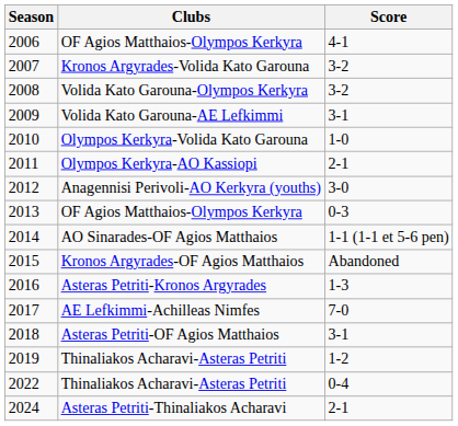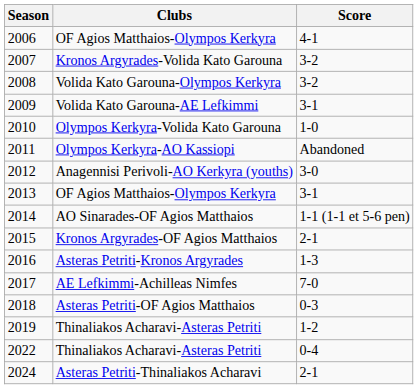 <table class="wikitable">
 <tr>
 <th><strong>Season</strong></th>
 <th><strong>Clubs</strong></th>
 <th>Score</th>
 </tr>
 <tr>
 <td>2006</td>
 <td>OF Agios Matthaios-<a href='#'>Olympos Kerkyra</a></td>
 <td>4-1</td>
 </tr>
 <tr>
 <td>2007</td>
 <td><a href='#'>Kronos Argyrades</a>-Volida Kato Garouna</td>
 <td>3-2</td>
 </tr>
 <tr>
 <td>2008</td>
 <td>Volida Kato Garouna-<a href='#'>Olympos Kerkyra</a></td>
 <td>3-2</td>
 </tr>
 <tr>
 <td>2009</td>
 <td>Volida Kato Garouna-<a href='#'>AE Lefkimmi</a></td>
 <td>3-1</td>
 </tr>
 <tr>
 <td>2010</td>
 <td><a href='#'>Olympos Kerkyra</a>-Volida Kato Garouna</td>
 <td>1-0</td>
 </tr>
 <tr>
 <td>2011</td>
 <td><a href='#'>Olympos Kerkyra</a>-<a href='#'>AO Kassiopi</a></td>
-<td>2-1</td>
+<td>Abandoned</td>
 </tr>
 <tr>
 <td>2012</td>
 <td>Anagennisi Perivoli-<a href='#'>AO Kerkyra (youths)</a></td>
 <td>3-0</td>
 </tr>
 <tr>
 <td>2013</td>
 <td>OF Agios Matthaios-<a href='#'>Olympos Kerkyra</a></td>
-<td>0-3</td>
+<td>3-1</td>
 </tr>
 <tr>
 <td>2014</td>
 <td>AO Sinarades-OF Agios Matthaios</td>
 <td>1-1 (1-1 et 5-6 pen)</td>
 </tr>
 <tr>
 <td>2015</td>
 <td><a href='#'>Kronos Argyrades</a>-OF Agios Matthaios</td>
-<td>Abandoned</td>
+<td>2-1</td>
 </tr>
 <tr>
 <td>2016</td>
 <td><a href='#'>Asteras Petriti</a>-<a href='#'>Kronos Argyrades</a></td>
 <td>1-3</td>
 </tr>
 <tr>
 <td>2017</td>
 <td><a href='#'>AE Lefkimmi</a>-Achilleas Nimfes</td>
 <td>7-0</td>
 </tr>
 <tr>
 <td>2018</td>
 <td><a href='#'>Asteras Petriti</a>-OF Agios Matthaios</td>
-<td>3-1</td>
+<td>0-3</td>
 </tr>
 <tr>
 <td>2019</td>
 <td>Thinaliakos Acharavi-<a href='#'>Asteras Petriti</a></td>
 <td>1-2</td>
 </tr>
 <tr>
 <td>2022</td>
 <td>Thinaliakos Acharavi-<a href='#'>Asteras Petriti</a></td>
 <td>0-4</td>
 </tr>
 <tr>
 <td>2024</td>
 <td><a href='#'>Asteras Petriti</a>-Thinaliakos Acharavi</td>
 <td>2-1</td>
 </tr>
 </table>
